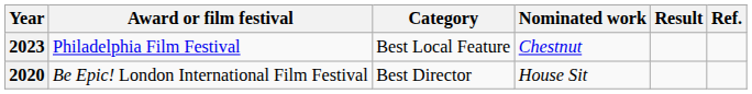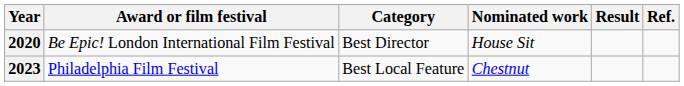 <table class="wikitable sortable plainrowheaders">
 <tr>
 <th scope="col">Year</th>
 <th scope="col">Award or film festival</th>
 <th scope="col">Category</th>
 <th scope="col">Nominated work</th>
 <th scope="col">Result</th>
 <th scope="col">Ref.</th>
 </tr>
 <tr>
+<th scope="col">2020</th>
+<td><em>Be Epic!</em> London International Film Festival</td>
+<td>Best Director</td>
+<td><em>House Sit</em></td>
+<td></td>
+<td align="center"></td>
+</tr>
+<tr>
 <th scope="col">2023</th>
 <td><a href='#'>Philadelphia Film Festival</a></td>
 <td>Best Local Feature</td>
 <td><em><a href='#'>Chestnut</a></em></td>
 <td></td>
 <td align="center"></td>
 </tr>
-<tr>
-<th scope="col">2020</th>
-<td><em>Be Epic!</em> London International Film Festival</td>
-<td>Best Director</td>
-<td><em>House Sit</em></td>
-<td></td>
-<td align="center"></td>
-</tr>
 </table>
